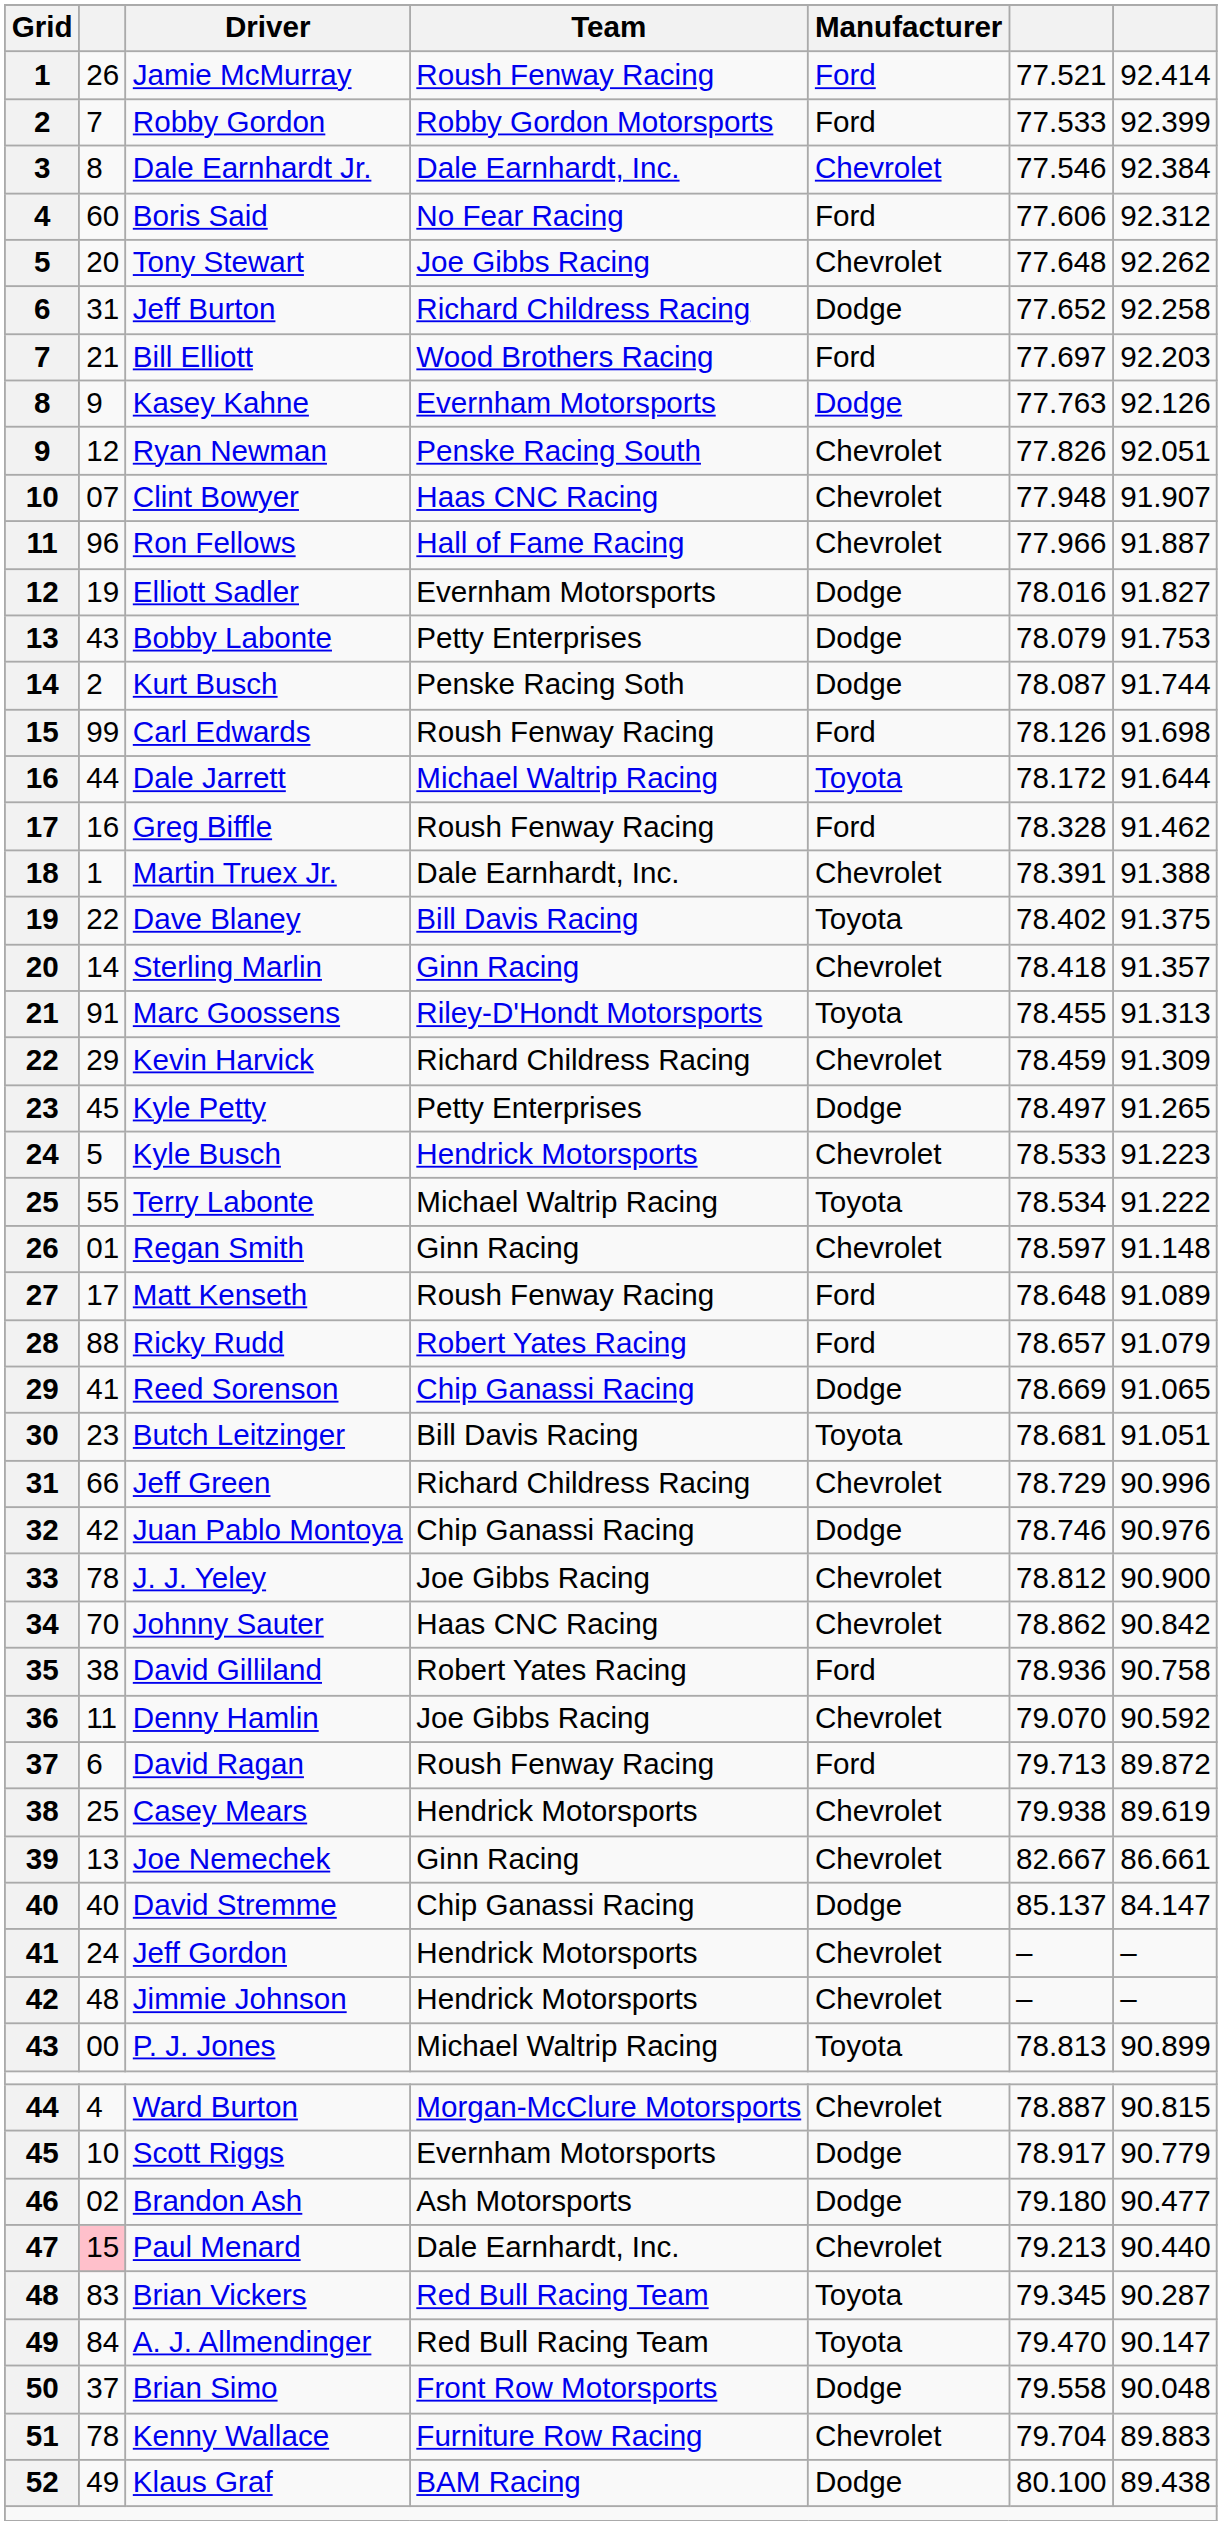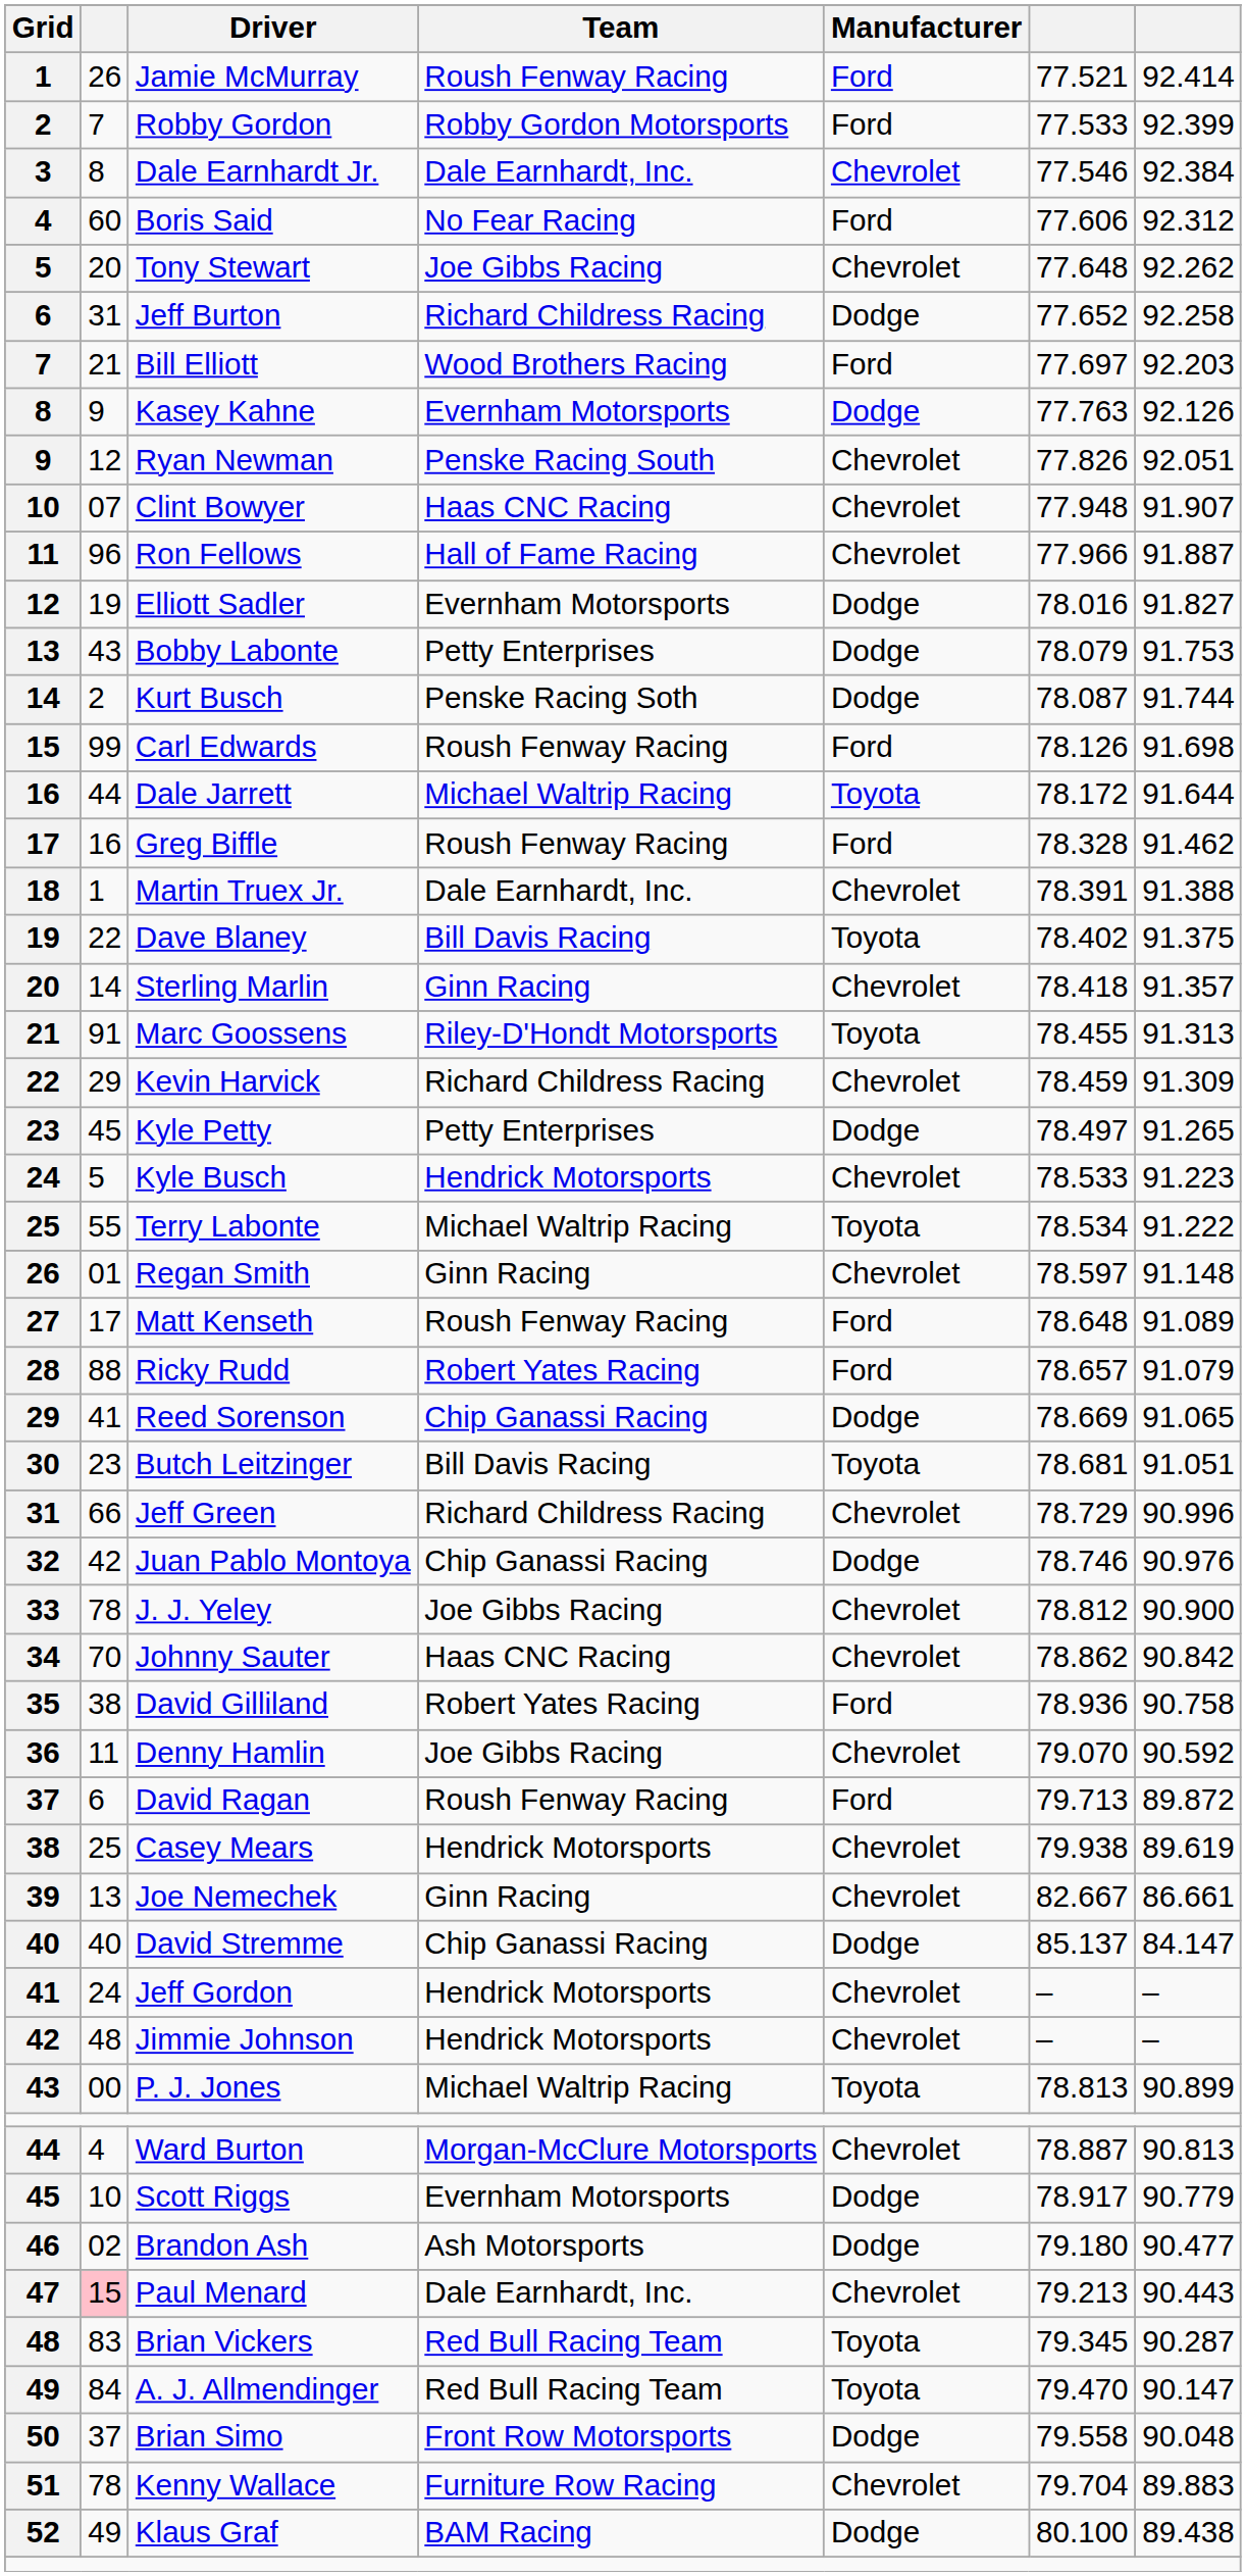 <table class="wikitable">
 <tr>
 </tr>
 <tr>
 <th scope="col">Grid</th>
 <th scope="col"></th>
 <th scope="col">Driver</th>
 <th scope="col">Team</th>
 <th scope="col">Manufacturer</th>
 <th scope="col"></th>
 <th scope="col"></th>
 </tr>
 <tr>
 <th scope="row">1</th>
 <td>26</td>
 <td><a href='#'>Jamie McMurray</a></td>
 <td><a href='#'>Roush Fenway Racing</a></td>
 <td><a href='#'>Ford</a></td>
 <td>77.521</td>
 <td>92.414</td>
 </tr>
 <tr>
 <th scope="row">2</th>
 <td>7</td>
 <td><a href='#'>Robby Gordon</a></td>
 <td><a href='#'>Robby Gordon Motorsports</a></td>
 <td>Ford</td>
 <td>77.533</td>
 <td>92.399</td>
 </tr>
 <tr>
 <th scope="row">3</th>
 <td>8</td>
 <td><a href='#'>Dale Earnhardt Jr.</a></td>
 <td><a href='#'>Dale Earnhardt, Inc.</a></td>
 <td><a href='#'>Chevrolet</a></td>
 <td>77.546</td>
 <td>92.384</td>
 </tr>
 <tr>
 <th scope="row">4</th>
 <td>60</td>
 <td><a href='#'>Boris Said</a></td>
 <td><a href='#'>No Fear Racing</a></td>
 <td>Ford</td>
 <td>77.606</td>
 <td>92.312</td>
 </tr>
 <tr>
 <th scope="row">5</th>
 <td>20</td>
 <td><a href='#'>Tony Stewart</a></td>
 <td><a href='#'>Joe Gibbs Racing</a></td>
 <td>Chevrolet</td>
 <td>77.648</td>
 <td>92.262</td>
 </tr>
 <tr>
 <th scope="row">6</th>
 <td>31</td>
 <td><a href='#'>Jeff Burton</a></td>
 <td><a href='#'>Richard Childress Racing</a></td>
 <td>Dodge</td>
 <td>77.652</td>
 <td>92.258</td>
 </tr>
 <tr>
 <th scope="row">7</th>
 <td>21</td>
 <td><a href='#'>Bill Elliott</a></td>
 <td><a href='#'>Wood Brothers Racing</a></td>
 <td>Ford</td>
 <td>77.697</td>
 <td>92.203</td>
 </tr>
 <tr>
 <th scope="row">8</th>
 <td>9</td>
 <td><a href='#'>Kasey Kahne</a></td>
 <td><a href='#'>Evernham Motorsports</a></td>
 <td><a href='#'>Dodge</a></td>
 <td>77.763</td>
 <td>92.126</td>
 </tr>
 <tr>
 <th scope="row">9</th>
 <td>12</td>
 <td><a href='#'>Ryan Newman</a></td>
 <td><a href='#'>Penske Racing South</a></td>
 <td>Chevrolet</td>
 <td>77.826</td>
 <td>92.051</td>
 </tr>
 <tr>
 <th scope="row">10</th>
 <td>07</td>
 <td><a href='#'>Clint Bowyer</a></td>
 <td><a href='#'>Haas CNC Racing</a></td>
 <td>Chevrolet</td>
 <td>77.948</td>
 <td>91.907</td>
 </tr>
 <tr>
 <th scope="row">11</th>
 <td>96</td>
 <td><a href='#'>Ron Fellows</a></td>
 <td><a href='#'>Hall of Fame Racing</a></td>
 <td>Chevrolet</td>
 <td>77.966</td>
 <td>91.887</td>
 </tr>
 <tr>
 <th scope="row">12</th>
 <td>19</td>
 <td><a href='#'>Elliott Sadler</a></td>
 <td>Evernham Motorsports</td>
 <td>Dodge</td>
 <td>78.016</td>
 <td>91.827</td>
 </tr>
 <tr>
 <th scope="row">13</th>
 <td>43</td>
 <td><a href='#'>Bobby Labonte</a></td>
 <td>Petty Enterprises</td>
 <td>Dodge</td>
 <td>78.079</td>
 <td>91.753</td>
 </tr>
 <tr>
 <th scope="row">14</th>
 <td>2</td>
 <td><a href='#'>Kurt Busch</a></td>
 <td>Penske Racing Soth</td>
 <td>Dodge</td>
 <td>78.087</td>
 <td>91.744</td>
 </tr>
 <tr>
 <th scope="row">15</th>
 <td>99</td>
 <td><a href='#'>Carl Edwards</a></td>
 <td>Roush Fenway Racing</td>
 <td>Ford</td>
 <td>78.126</td>
 <td>91.698</td>
 </tr>
 <tr>
 <th scope="row">16</th>
 <td>44</td>
 <td><a href='#'>Dale Jarrett</a></td>
 <td><a href='#'>Michael Waltrip Racing</a></td>
 <td><a href='#'>Toyota</a></td>
 <td>78.172</td>
 <td>91.644</td>
 </tr>
 <tr>
 <th scope="row">17</th>
 <td>16</td>
 <td><a href='#'>Greg Biffle</a></td>
 <td>Roush Fenway Racing</td>
 <td>Ford</td>
 <td>78.328</td>
 <td>91.462</td>
 </tr>
 <tr>
 <th scope="row">18</th>
 <td>1</td>
 <td><a href='#'>Martin Truex Jr.</a></td>
 <td>Dale Earnhardt, Inc.</td>
 <td>Chevrolet</td>
 <td>78.391</td>
 <td>91.388</td>
 </tr>
 <tr>
 <th scope="row">19</th>
 <td>22</td>
 <td><a href='#'>Dave Blaney</a></td>
 <td><a href='#'>Bill Davis Racing</a></td>
 <td>Toyota</td>
 <td>78.402</td>
 <td>91.375</td>
 </tr>
 <tr>
 <th scope="row">20</th>
 <td>14</td>
 <td><a href='#'>Sterling Marlin</a></td>
 <td><a href='#'>Ginn Racing</a></td>
 <td>Chevrolet</td>
 <td>78.418</td>
 <td>91.357</td>
 </tr>
 <tr>
 <th scope="row">21</th>
 <td>91</td>
 <td><a href='#'>Marc Goossens</a></td>
 <td><a href='#'>Riley-D'Hondt Motorsports</a></td>
 <td>Toyota</td>
 <td>78.455</td>
 <td>91.313</td>
 </tr>
 <tr>
 <th scope="row">22</th>
 <td>29</td>
 <td><a href='#'>Kevin Harvick</a></td>
 <td>Richard Childress Racing</td>
 <td>Chevrolet</td>
 <td>78.459</td>
 <td>91.309</td>
 </tr>
 <tr>
 <th scope="row">23</th>
 <td>45</td>
 <td><a href='#'>Kyle Petty</a></td>
 <td>Petty Enterprises</td>
 <td>Dodge</td>
 <td>78.497</td>
 <td>91.265</td>
 </tr>
 <tr>
 <th scope="row">24</th>
 <td>5</td>
 <td><a href='#'>Kyle Busch</a></td>
 <td><a href='#'>Hendrick Motorsports</a></td>
 <td>Chevrolet</td>
 <td>78.533</td>
 <td>91.223</td>
 </tr>
 <tr>
 <th scope="row">25</th>
 <td>55</td>
 <td><a href='#'>Terry Labonte</a></td>
 <td>Michael Waltrip Racing</td>
 <td>Toyota</td>
 <td>78.534</td>
 <td>91.222</td>
 </tr>
 <tr>
 <th scope="row">26</th>
 <td>01</td>
 <td><a href='#'>Regan Smith</a></td>
 <td>Ginn Racing</td>
 <td>Chevrolet</td>
 <td>78.597</td>
 <td>91.148</td>
 </tr>
 <tr>
 <th scope="row">27</th>
 <td>17</td>
 <td><a href='#'>Matt Kenseth</a></td>
 <td>Roush Fenway Racing</td>
 <td>Ford</td>
 <td>78.648</td>
 <td>91.089</td>
 </tr>
 <tr>
 <th scope="row">28</th>
 <td>88</td>
 <td><a href='#'>Ricky Rudd</a></td>
 <td><a href='#'>Robert Yates Racing</a></td>
 <td>Ford</td>
 <td>78.657</td>
 <td>91.079</td>
 </tr>
 <tr>
 <th scope="row">29</th>
 <td>41</td>
 <td><a href='#'>Reed Sorenson</a></td>
 <td><a href='#'>Chip Ganassi Racing</a></td>
 <td>Dodge</td>
 <td>78.669</td>
 <td>91.065</td>
 </tr>
 <tr>
 <th scope="row">30</th>
 <td>23</td>
 <td><a href='#'>Butch Leitzinger</a></td>
 <td>Bill Davis Racing</td>
 <td>Toyota</td>
 <td>78.681</td>
 <td>91.051</td>
 </tr>
 <tr>
 <th scope="row">31</th>
 <td>66</td>
 <td><a href='#'>Jeff Green</a></td>
 <td>Richard Childress Racing</td>
 <td>Chevrolet</td>
 <td>78.729</td>
 <td>90.996</td>
 </tr>
 <tr>
 <th scope="row">32</th>
 <td>42</td>
 <td><a href='#'>Juan Pablo Montoya</a></td>
 <td>Chip Ganassi Racing</td>
 <td>Dodge</td>
 <td>78.746</td>
 <td>90.976</td>
 </tr>
 <tr>
 <th scope="row">33</th>
 <td>78</td>
 <td><a href='#'>J. J. Yeley</a></td>
 <td>Joe Gibbs Racing</td>
 <td>Chevrolet</td>
 <td>78.812</td>
 <td>90.900</td>
 </tr>
 <tr>
 <th scope="row">34</th>
 <td>70</td>
 <td><a href='#'>Johnny Sauter</a></td>
 <td>Haas CNC Racing</td>
 <td>Chevrolet</td>
 <td>78.862</td>
 <td>90.842</td>
 </tr>
 <tr>
 <th scope="row">35</th>
 <td>38</td>
 <td><a href='#'>David Gilliland</a></td>
 <td>Robert Yates Racing</td>
 <td>Ford</td>
 <td>78.936</td>
 <td>90.758</td>
 </tr>
 <tr>
 <th scope="row">36</th>
 <td>11</td>
 <td><a href='#'>Denny Hamlin</a></td>
 <td>Joe Gibbs Racing</td>
 <td>Chevrolet</td>
 <td>79.070</td>
 <td>90.592</td>
 </tr>
 <tr>
 <th scope="row">37</th>
 <td>6</td>
 <td><a href='#'>David Ragan</a></td>
 <td>Roush Fenway Racing</td>
 <td>Ford</td>
 <td>79.713</td>
 <td>89.872</td>
 </tr>
 <tr>
 <th scope="row">38</th>
 <td>25</td>
 <td><a href='#'>Casey Mears</a></td>
 <td>Hendrick Motorsports</td>
 <td>Chevrolet</td>
 <td>79.938</td>
 <td>89.619</td>
 </tr>
 <tr>
 <th scope="row">39</th>
 <td>13</td>
 <td><a href='#'>Joe Nemechek</a></td>
 <td>Ginn Racing</td>
 <td>Chevrolet</td>
 <td>82.667</td>
 <td>86.661</td>
 </tr>
 <tr>
 <th scope="row">40</th>
 <td>40</td>
 <td><a href='#'>David Stremme</a></td>
 <td>Chip Ganassi Racing</td>
 <td>Dodge</td>
 <td>85.137</td>
 <td>84.147</td>
 </tr>
 <tr>
 <th scope="row">41</th>
 <td>24</td>
 <td><a href='#'>Jeff Gordon</a></td>
 <td>Hendrick Motorsports</td>
 <td>Chevrolet</td>
 <td>–</td>
 <td>–</td>
 </tr>
 <tr>
 <th scope="row">42</th>
 <td>48</td>
 <td><a href='#'>Jimmie Johnson</a></td>
 <td>Hendrick Motorsports</td>
 <td>Chevrolet</td>
 <td>–</td>
 <td>–</td>
 </tr>
 <tr>
 <th scope="row">43</th>
 <td>00</td>
 <td><a href='#'>P. J. Jones</a></td>
 <td>Michael Waltrip Racing</td>
 <td>Toyota</td>
 <td>78.813</td>
 <td>90.899</td>
 </tr>
 <tr>
 <td colspan="7"></td>
 </tr>
 <tr>
 <th scope="row">44</th>
 <td>4</td>
 <td><a href='#'>Ward Burton</a></td>
 <td><a href='#'>Morgan-McClure Motorsports</a></td>
 <td>Chevrolet</td>
 <td>78.887</td>
-<td>90.815</td>
+<td>90.813</td>
 </tr>
 <tr>
 <th scope="row">45</th>
 <td>10</td>
 <td><a href='#'>Scott Riggs</a></td>
 <td>Evernham Motorsports</td>
 <td>Dodge</td>
 <td>78.917</td>
 <td>90.779</td>
 </tr>
 <tr>
 <th scope="row">46</th>
 <td>02</td>
 <td><a href='#'>Brandon Ash</a></td>
 <td>Ash Motorsports</td>
 <td>Dodge</td>
 <td>79.180</td>
 <td>90.477</td>
 </tr>
 <tr>
 <th scope="row">47</th>
 <td style="background: pink;">15</td>
 <td><a href='#'>Paul Menard</a></td>
 <td>Dale Earnhardt, Inc.</td>
 <td>Chevrolet</td>
 <td>79.213</td>
-<td>90.440</td>
+<td>90.443</td>
 </tr>
 <tr>
 <th scope="row">48</th>
 <td>83</td>
 <td><a href='#'>Brian Vickers</a></td>
 <td><a href='#'>Red Bull Racing Team</a></td>
 <td>Toyota</td>
 <td>79.345</td>
 <td>90.287</td>
 </tr>
 <tr>
 <th scope="row">49</th>
 <td>84</td>
 <td><a href='#'>A. J. Allmendinger</a></td>
 <td>Red Bull Racing Team</td>
 <td>Toyota</td>
 <td>79.470</td>
 <td>90.147</td>
 </tr>
 <tr>
 <th scope="row">50</th>
 <td>37</td>
 <td><a href='#'>Brian Simo</a></td>
 <td><a href='#'>Front Row Motorsports</a></td>
 <td>Dodge</td>
 <td>79.558</td>
 <td>90.048</td>
 </tr>
 <tr>
 <th scope="row">51</th>
 <td>78</td>
 <td><a href='#'>Kenny Wallace</a></td>
 <td><a href='#'>Furniture Row Racing</a></td>
 <td>Chevrolet</td>
 <td>79.704</td>
 <td>89.883</td>
 </tr>
 <tr>
 <th scope="row">52</th>
 <td>49</td>
 <td><a href='#'>Klaus Graf</a></td>
 <td><a href='#'>BAM Racing</a></td>
 <td>Dodge</td>
 <td>80.100</td>
 <td>89.438</td>
 </tr>
 <tr>
 <td colspan="7"></td>
 </tr>
 </table>
